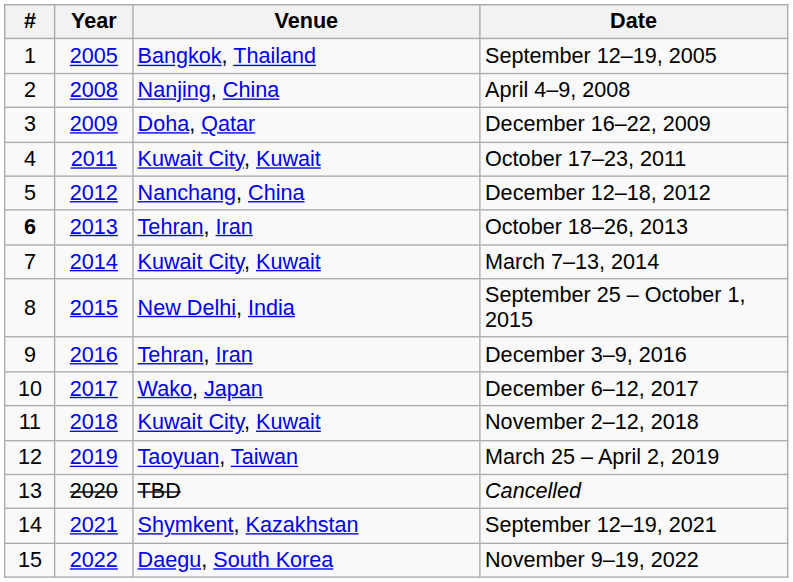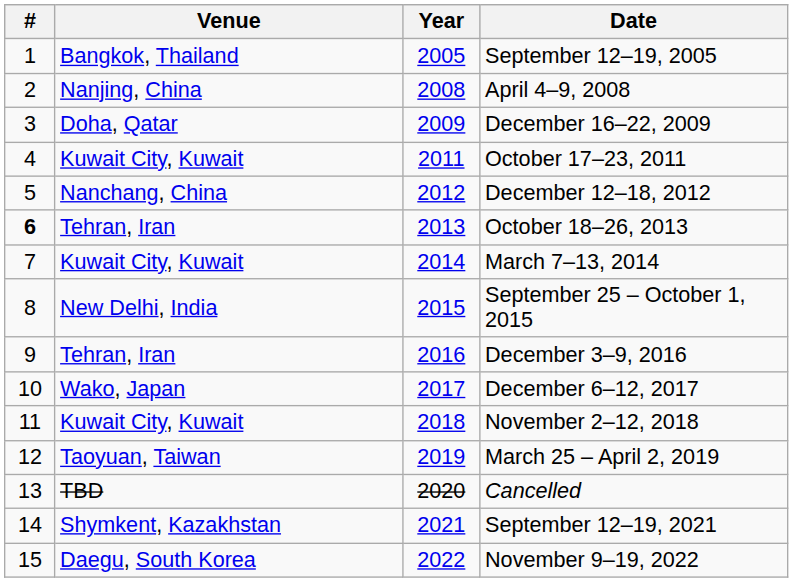 <table class="wikitable" style="text-align:center;">
 <tr style="background:#cccccc;">
 <th width=30>#</th>
+<th width=250>Venue</th>
 <th width=50>Year</th>
-<th width=250>Venue</th>
 <th width=220>Date</th>
 </tr>
 <tr>
 <td>1</td>
+<td align=left> <a href='#'>Bangkok</a>, <a href='#'>Thailand</a></td>
 <td><a href='#'>2005</a></td>
-<td align=left> <a href='#'>Bangkok</a>, <a href='#'>Thailand</a></td>
 <td align=left>September 12–19, 2005</td>
 </tr>
 <tr>
 <td>2</td>
+<td align=left> <a href='#'>Nanjing</a>, <a href='#'>China</a></td>
 <td><a href='#'>2008</a></td>
-<td align=left> <a href='#'>Nanjing</a>, <a href='#'>China</a></td>
 <td align=left>April 4–9, 2008</td>
 </tr>
 <tr>
 <td>3</td>
+<td align=left> <a href='#'>Doha</a>, <a href='#'>Qatar</a></td>
 <td><a href='#'>2009</a></td>
-<td align=left> <a href='#'>Doha</a>, <a href='#'>Qatar</a></td>
 <td align=left>December 16–22, 2009</td>
 </tr>
 <tr>
 <td>4</td>
+<td align=left> <a href='#'>Kuwait City</a>, <a href='#'>Kuwait</a></td>
 <td><a href='#'>2011</a></td>
-<td align=left> <a href='#'>Kuwait City</a>, <a href='#'>Kuwait</a></td>
 <td align=left>October 17–23, 2011</td>
 </tr>
 <tr>
 <td>5</td>
+<td align=left> <a href='#'>Nanchang</a>, <a href='#'>China</a></td>
 <td><a href='#'>2012</a></td>
-<td align=left> <a href='#'>Nanchang</a>, <a href='#'>China</a></td>
 <td align=left>December 12–18, 2012</td>
 </tr>
 <tr>
 <td><strong>6</strong></td>
+<td align=left> <a href='#'>Tehran</a>, <a href='#'>Iran</a></td>
 <td><a href='#'>2013</a></td>
-<td align=left> <a href='#'>Tehran</a>, <a href='#'>Iran</a></td>
 <td align=left>October 18–26, 2013</td>
 </tr>
 <tr>
 <td>7</td>
+<td align=left> <a href='#'>Kuwait City</a>, <a href='#'>Kuwait</a></td>
 <td><a href='#'>2014</a></td>
-<td align=left> <a href='#'>Kuwait City</a>, <a href='#'>Kuwait</a></td>
 <td align=left>March 7–13, 2014</td>
 </tr>
 <tr>
 <td>8</td>
+<td align=left> <a href='#'>New Delhi</a>, <a href='#'>India</a></td>
 <td><a href='#'>2015</a></td>
-<td align=left> <a href='#'>New Delhi</a>, <a href='#'>India</a></td>
 <td align=left>September 25 – October 1, 2015</td>
 </tr>
 <tr>
 <td>9</td>
+<td align=left> <a href='#'>Tehran</a>, <a href='#'>Iran</a></td>
 <td><a href='#'>2016</a></td>
-<td align=left> <a href='#'>Tehran</a>, <a href='#'>Iran</a></td>
 <td align=left>December 3–9, 2016</td>
 </tr>
 <tr>
 <td>10</td>
+<td align=left> <a href='#'>Wako</a>, <a href='#'>Japan</a></td>
 <td><a href='#'>2017</a></td>
-<td align=left> <a href='#'>Wako</a>, <a href='#'>Japan</a></td>
 <td align=left>December 6–12, 2017</td>
 </tr>
 <tr>
 <td>11</td>
+<td align=left> <a href='#'>Kuwait City</a>, <a href='#'>Kuwait</a></td>
 <td><a href='#'>2018</a></td>
-<td align=left> <a href='#'>Kuwait City</a>, <a href='#'>Kuwait</a></td>
 <td align=left>November 2–12, 2018</td>
 </tr>
 <tr>
 <td>12</td>
+<td align=left> <a href='#'>Taoyuan</a>, <a href='#'>Taiwan</a></td>
 <td><a href='#'>2019</a></td>
-<td align=left> <a href='#'>Taoyuan</a>, <a href='#'>Taiwan</a></td>
 <td align=left>March 25 – April 2, 2019</td>
 </tr>
 <tr>
 <td>13</td>
+<td align=left><s>TBD</s></td>
 <td><s>2020</s></td>
-<td align=left><s>TBD</s></td>
 <td align=left><em>Cancelled</em></td>
 </tr>
 <tr>
 <td>14</td>
+<td align=left> <a href='#'>Shymkent</a>, <a href='#'>Kazakhstan</a></td>
 <td><a href='#'>2021</a></td>
-<td align=left> <a href='#'>Shymkent</a>, <a href='#'>Kazakhstan</a></td>
 <td align=left>September 12–19, 2021</td>
 </tr>
 <tr>
 <td>15</td>
+<td align=left> <a href='#'>Daegu</a>, <a href='#'>South Korea</a></td>
 <td><a href='#'>2022</a></td>
-<td align=left> <a href='#'>Daegu</a>, <a href='#'>South Korea</a></td>
 <td align=left>November 9–19, 2022</td>
 </tr>
 </table>
